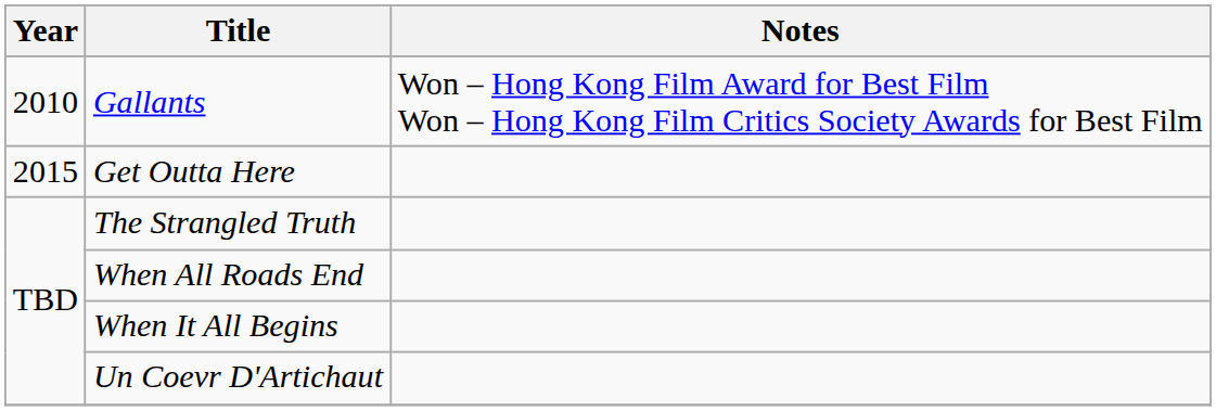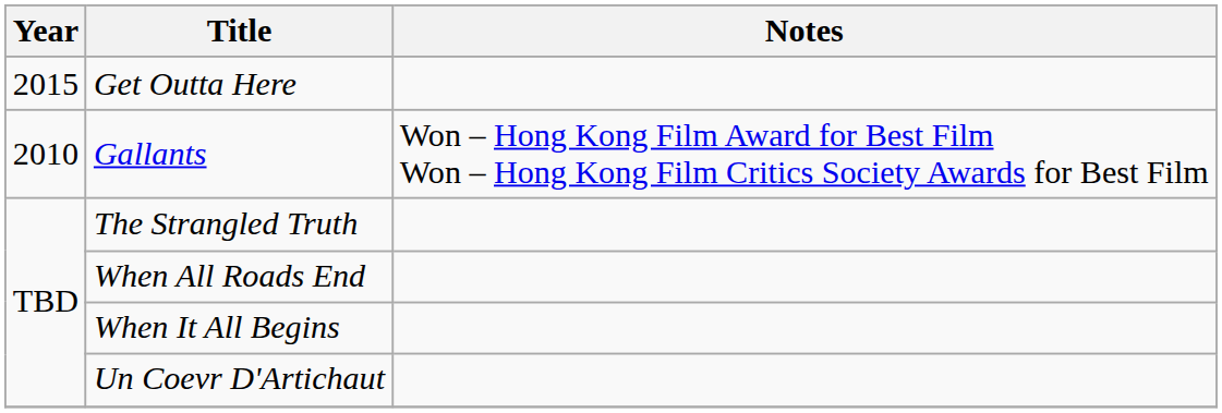 <table class="wikitable sortable">
 <tr>
 <th>Year</th>
 <th>Title</th>
 <th class="unsortable">Notes</th>
 </tr>
 <tr>
+<td>2015</td>
+<td><em>Get Outta Here</em></td>
+<td></td>
+</tr>
+<tr>
 <td>2010</td>
 <td><em><a href='#'>Gallants</a></em></td>
 <td>Won – <a href='#'>Hong Kong Film Award for Best Film</a><br>Won – <a href='#'>Hong Kong Film Critics Society Awards</a> for Best Film</td>
-</tr>
-<tr>
-<td>2015</td>
-<td><em>Get Outta Here</em></td>
-<td></td>
 </tr>
 <tr>
 <td rowspan=4>TBD</td>
 <td><em>The Strangled Truth</em></td>
 <td></td>
 </tr>
 <tr>
 <td><em>When All Roads End</em></td>
 <td></td>
 </tr>
 <tr>
 <td><em>When It All Begins</em></td>
 <td></td>
 </tr>
 <tr>
 <td><em>Un Coevr D'Artichaut</em></td>
 <td></td>
 </tr>
 <tr>
 </tr>
 </table>
